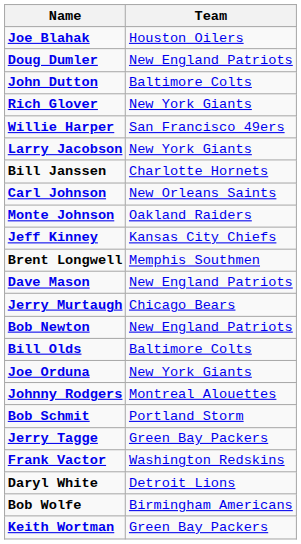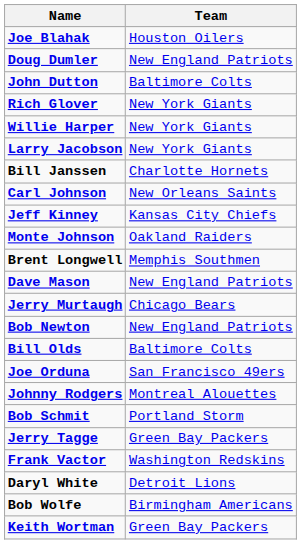 <table class="wikitable">
 <tr>
 <th>Name</th>
 <th>Team</th>
 </tr>
 <tr>
 <td><strong><a href='#'>Joe Blahak</a></strong></td>
 <td><a href='#'>Houston Oilers</a></td>
 </tr>
 <tr>
 <td><strong><a href='#'>Doug Dumler</a></strong></td>
 <td><a href='#'>New England Patriots</a></td>
 </tr>
 <tr>
 <td><strong><a href='#'>John Dutton</a></strong></td>
 <td><a href='#'>Baltimore Colts</a></td>
 </tr>
 <tr>
 <td><strong><a href='#'>Rich Glover</a></strong></td>
 <td><a href='#'>New York Giants</a></td>
 </tr>
 <tr>
 <td><strong><a href='#'>Willie Harper</a></strong></td>
-<td><a href='#'>San Francisco 49ers</a></td>
+<td><a href='#'>New York Giants</a></td>
 </tr>
 <tr>
 <td><strong><a href='#'>Larry Jacobson</a></strong></td>
 <td><a href='#'>New York Giants</a></td>
 </tr>
 <tr>
 <td><strong>Bill Janssen</strong></td>
 <td><a href='#'>Charlotte Hornets</a></td>
 </tr>
 <tr>
 <td><strong><a href='#'>Carl Johnson</a></strong></td>
 <td><a href='#'>New Orleans Saints</a></td>
 </tr>
 <tr>
+<td><strong><a href='#'>Jeff Kinney</a></strong></td>
+<td><a href='#'>Kansas City Chiefs</a></td>
+</tr>
+<tr>
 <td><strong><a href='#'>Monte Johnson</a></strong></td>
 <td><a href='#'>Oakland Raiders</a></td>
-</tr>
-<tr>
-<td><strong><a href='#'>Jeff Kinney</a></strong></td>
-<td><a href='#'>Kansas City Chiefs</a></td>
 </tr>
 <tr>
 <td><strong>Brent Longwell</strong></td>
 <td><a href='#'>Memphis Southmen</a></td>
 </tr>
 <tr>
 <td><strong><a href='#'>Dave Mason</a></strong></td>
 <td><a href='#'>New England Patriots</a></td>
 </tr>
 <tr>
 <td><strong><a href='#'>Jerry Murtaugh</a></strong></td>
 <td><a href='#'>Chicago Bears</a></td>
 </tr>
 <tr>
 <td><strong><a href='#'>Bob Newton</a></strong></td>
 <td><a href='#'>New England Patriots</a></td>
 </tr>
 <tr>
 <td><strong><a href='#'>Bill Olds</a></strong></td>
 <td><a href='#'>Baltimore Colts</a></td>
 </tr>
 <tr>
 <td><strong><a href='#'>Joe Orduna</a></strong></td>
-<td><a href='#'>New York Giants</a></td>
+<td><a href='#'>San Francisco 49ers</a></td>
 </tr>
 <tr>
 <td><strong><a href='#'>Johnny Rodgers</a></strong></td>
 <td><a href='#'>Montreal Alouettes</a></td>
 </tr>
 <tr>
 <td><strong><a href='#'>Bob Schmit</a></strong></td>
 <td><a href='#'>Portland Storm</a></td>
 </tr>
 <tr>
 <td><strong><a href='#'>Jerry Tagge</a></strong></td>
 <td><a href='#'>Green Bay Packers</a></td>
 </tr>
 <tr>
 <td><strong><a href='#'>Frank Vactor</a></strong></td>
 <td><a href='#'>Washington Redskins</a></td>
 </tr>
 <tr>
 <td><strong>Daryl White</strong></td>
 <td><a href='#'>Detroit Lions</a></td>
 </tr>
 <tr>
 <td><strong>Bob Wolfe</strong></td>
 <td><a href='#'>Birmingham Americans</a></td>
 </tr>
 <tr>
 <td><strong><a href='#'>Keith Wortman</a></strong></td>
 <td><a href='#'>Green Bay Packers</a></td>
 </tr>
 </table>
